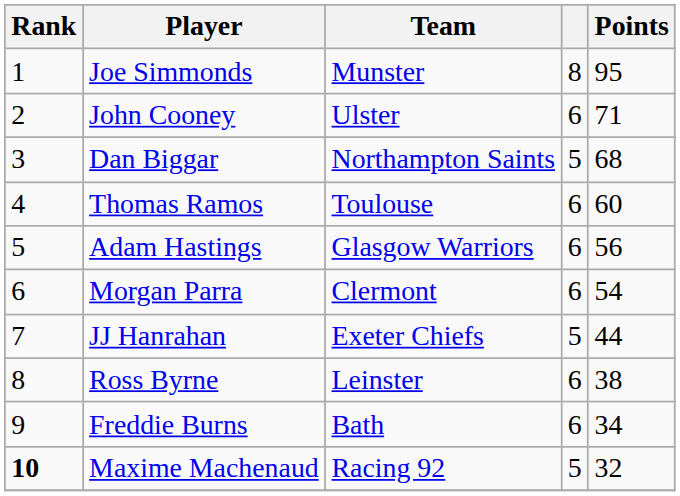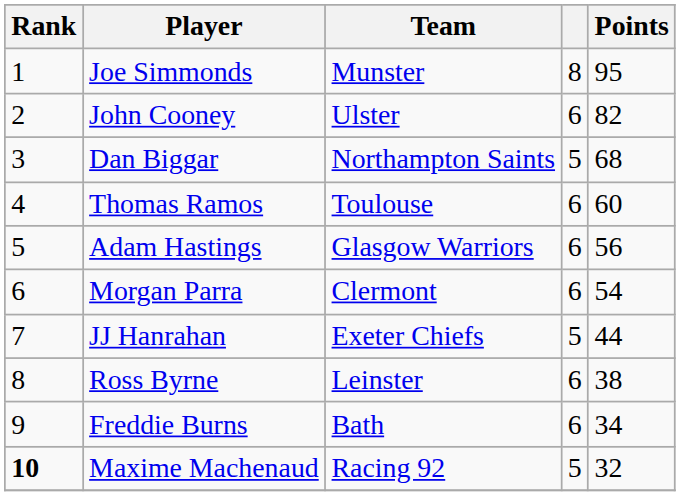 <table class="wikitable">
 <tr>
 <th>Rank</th>
 <th>Player</th>
 <th>Team</th>
 <th></th>
 <th>Points</th>
 </tr>
 <tr>
 <td>1</td>
 <td> <a href='#'>Joe Simmonds</a></td>
 <td><a href='#'>Munster</a></td>
 <td>8</td>
 <td>95</td>
 </tr>
 <tr>
 <td>2</td>
 <td> <a href='#'>John Cooney</a></td>
 <td><a href='#'>Ulster</a></td>
 <td>6</td>
-<td>71</td>
+<td>82</td>
 </tr>
 <tr>
 <td>3</td>
 <td> <a href='#'>Dan Biggar</a></td>
 <td><a href='#'>Northampton Saints</a></td>
 <td>5</td>
 <td>68</td>
 </tr>
 <tr>
 <td>4</td>
 <td> <a href='#'>Thomas Ramos</a></td>
 <td><a href='#'>Toulouse</a></td>
 <td>6</td>
 <td>60</td>
 </tr>
 <tr>
 <td>5</td>
 <td> <a href='#'>Adam Hastings</a></td>
 <td><a href='#'>Glasgow Warriors</a></td>
 <td>6</td>
 <td>56</td>
 </tr>
 <tr>
 <td>6</td>
 <td> <a href='#'>Morgan Parra</a></td>
 <td><a href='#'>Clermont</a></td>
 <td>6</td>
 <td>54</td>
 </tr>
 <tr>
 <td>7</td>
 <td> <a href='#'>JJ Hanrahan</a></td>
 <td><a href='#'>Exeter Chiefs</a></td>
 <td>5</td>
 <td>44</td>
 </tr>
 <tr>
 <td>8</td>
 <td> <a href='#'>Ross Byrne</a></td>
 <td><a href='#'>Leinster</a></td>
 <td>6</td>
 <td>38</td>
 </tr>
 <tr>
 <td>9</td>
 <td> <a href='#'>Freddie Burns</a></td>
 <td><a href='#'>Bath</a></td>
 <td>6</td>
 <td>34</td>
 </tr>
 <tr>
 <td><strong>10</strong></td>
 <td> <a href='#'>Maxime Machenaud</a></td>
 <td><a href='#'>Racing 92</a></td>
 <td>5</td>
 <td>32</td>
 </tr>
 <tr>
 </tr>
 </table>
